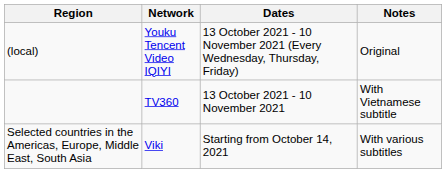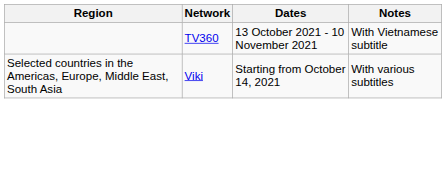 <table class="wikitable">
 <tr>
 <th>Region</th>
 <th>Network</th>
 <th>Dates</th>
 <th>Notes</th>
-</tr>
-<tr>
-<td> (local)</td>
-<td><a href='#'>Youku</a><br> <a href='#'>Tencent Video</a><br> <a href='#'>IQIYI</a></td>
-<td>13 October 2021 - 10 November 2021 (Every Wednesday, Thursday, Friday)</td>
-<td>Original</td>
 </tr>
 <tr>
 <td></td>
 <td><a href='#'>TV360</a></td>
 <td>13 October 2021 - 10 November 2021</td>
 <td>With Vietnamese subtitle</td>
 </tr>
 <tr>
 <td>Selected countries in the Americas, Europe, Middle East, South Asia</td>
 <td><a href='#'>Viki</a></td>
 <td>Starting from October 14, 2021</td>
 <td>With various subtitles</td>
 </tr>
 </table>
